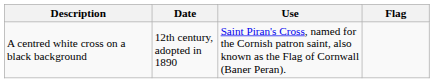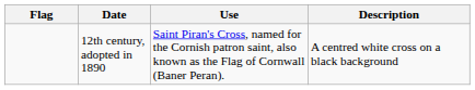 <table class="wikitable">
 <tr>
-<th width="250">Description</th>
+<th width="110">Flag</th>
 <th width="100">Date</th>
 <th width="250">Use</th>
-<th width="110">Flag</th>
+<th width="250">Description</th>
 </tr>
 <tr>
-<td>A centred white cross on a black background</td>
+<td></td>
 <td>12th century, adopted in 1890</td>
 <td><a href='#'>Saint Piran's Cross</a>, named for the Cornish patron saint, also known as the Flag of Cornwall (Baner Peran).</td>
-<td></td>
+<td>A centred white cross on a black background</td>
 </tr>
 </table>
